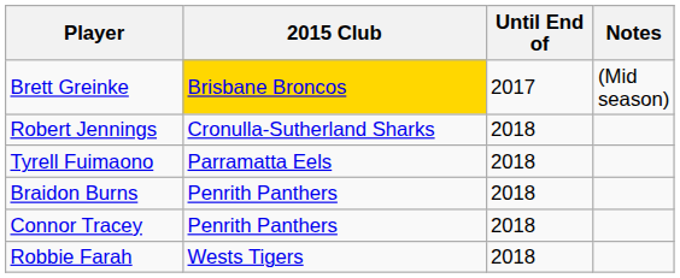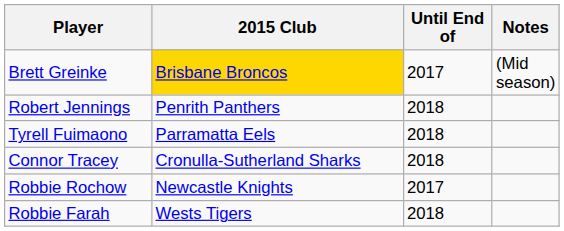 <table class="wikitable" style="font-size:90%">
 <tr style="background:#efefef;">
 <th style="width:120px;">Player</th>
 <th style="width:210px;">2015 Club</th>
 <th style="width:70px;">Until End of</th>
 <th style="width:40px;">Notes</th>
 </tr>
 <tr>
 <td><a href='#'>Brett Greinke</a></td>
 <td style="background: gold;"> <a href='#'>Brisbane Broncos</a></td>
 <td>2017</td>
 <td> (Mid season)</td>
 </tr>
 <tr>
 <td><a href='#'>Robert Jennings</a></td>
-<td> <a href='#'>Cronulla-Sutherland Sharks</a></td>
+<td> <a href='#'>Penrith Panthers</a></td>
 <td>2018</td>
 <td></td>
 </tr>
 <tr>
 <td><a href='#'>Tyrell Fuimaono</a></td>
 <td> <a href='#'>Parramatta Eels</a></td>
 <td>2018</td>
 <td></td>
 </tr>
 <tr>
-<td><a href='#'>Braidon Burns</a></td>
-<td> <a href='#'>Penrith Panthers</a></td>
+<td><a href='#'>Connor Tracey</a></td>
+<td> <a href='#'>Cronulla-Sutherland Sharks</a></td>
 <td>2018</td>
 <td></td>
 </tr>
 <tr>
-<td><a href='#'>Connor Tracey</a></td>
-<td> <a href='#'>Penrith Panthers</a></td>
-<td>2018</td>
+<td><a href='#'>Robbie Rochow</a></td>
+<td> <a href='#'>Newcastle Knights</a></td>
+<td>2017</td>
 <td></td>
 </tr>
 <tr>
 <td><a href='#'>Robbie Farah</a></td>
 <td> <a href='#'>Wests Tigers</a></td>
 <td>2018</td>
 <td></td>
 </tr>
 </table>
